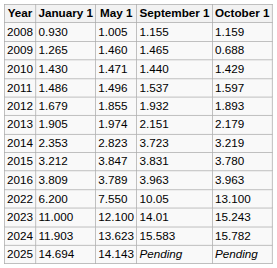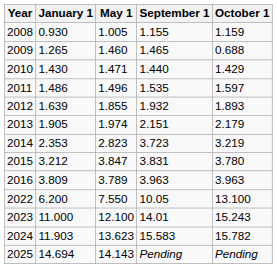 <table class="wikitable">
 <tr>
 <th>Year</th>
 <th>January 1</th>
 <th>May 1</th>
 <th>September 1</th>
 <th>October  1</th>
 </tr>
 <tr>
 <td>2008</td>
 <td>0.930</td>
 <td>1.005</td>
 <td>1.155</td>
 <td>1.159</td>
 </tr>
 <tr>
 <td>2009</td>
 <td>1.265</td>
 <td>1.460</td>
 <td>1.465</td>
 <td>0.688</td>
 </tr>
 <tr>
 <td>2010</td>
 <td>1.430</td>
 <td>1.471</td>
 <td>1.440</td>
 <td>1.429</td>
 </tr>
 <tr>
 <td>2011</td>
 <td>1.486</td>
 <td>1.496</td>
-<td>1.537</td>
+<td>1.535</td>
 <td>1.597</td>
 </tr>
 <tr>
 <td>2012</td>
-<td>1.679</td>
+<td>1.639</td>
 <td>1.855</td>
 <td>1.932</td>
 <td>1.893</td>
 </tr>
 <tr>
 <td>2013</td>
 <td>1.905</td>
 <td>1.974</td>
 <td>2.151</td>
 <td>2.179</td>
 </tr>
 <tr>
 <td>2014</td>
 <td>2.353</td>
 <td>2.823</td>
 <td>3.723</td>
 <td>3.219</td>
 </tr>
 <tr>
 <td>2015</td>
 <td>3.212</td>
 <td>3.847</td>
 <td>3.831</td>
 <td>3.780</td>
 </tr>
 <tr>
 <td>2016</td>
 <td>3.809</td>
 <td>3.789</td>
 <td>3.963</td>
 <td>3.963</td>
 </tr>
 <tr>
 <td>2022</td>
 <td>6.200</td>
 <td>7.550</td>
 <td>10.05</td>
 <td>13.100</td>
 </tr>
 <tr>
 <td>2023</td>
 <td>11.000</td>
 <td>12.100</td>
 <td>14.01</td>
 <td>15.243</td>
 </tr>
 <tr>
 <td>2024</td>
 <td>11.903</td>
 <td>13.623</td>
 <td>15.583</td>
 <td>15.782</td>
 </tr>
 <tr>
 <td>2025</td>
 <td>14.694</td>
 <td>14.143</td>
 <td><em>Pending</em></td>
 <td><em>Pending</em></td>
 </tr>
 </table>
